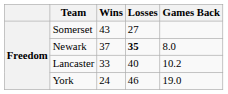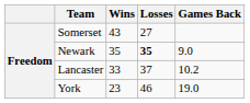 <table class="wikitable">
 <tr>
 <th></th>
 <th>Team</th>
 <th>Wins</th>
 <th>Losses</th>
 <th>Games Back</th>
 </tr>
 <tr>
 <th rowspan="4">Freedom</th>
 <td>Somerset</td>
 <td>43</td>
 <td>27</td>
 <td> </td>
 </tr>
 <tr>
 <td>Newark</td>
-<td>37</td>
+<td>35</td>
 <td><strong>35</strong></td>
-<td>8.0</td>
+<td>9.0</td>
 </tr>
 <tr>
 <td>Lancaster</td>
 <td>33</td>
-<td>40</td>
+<td>37</td>
 <td>10.2</td>
 </tr>
 <tr>
 <td>York</td>
-<td>24</td>
+<td>23</td>
 <td>46</td>
 <td>19.0</td>
 </tr>
 </table>
